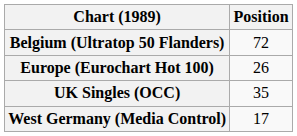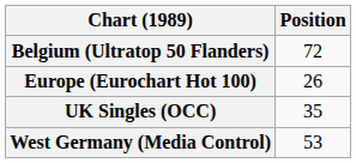 <table class="wikitable sortable plainrowheaders" style="text-align:center">
 <tr>
 <th>Chart (1989)</th>
 <th>Position</th>
 </tr>
 <tr>
 <th scope="row">Belgium (Ultratop 50 Flanders)</th>
 <td>72</td>
 </tr>
 <tr>
 <th scope="row">Europe (Eurochart Hot 100)</th>
 <td>26</td>
 </tr>
 <tr>
 <th scope="row">UK Singles (OCC)</th>
 <td>35</td>
 </tr>
 <tr>
 <th scope="row">West Germany (Media Control)</th>
-<td>17</td>
+<td>53</td>
 </tr>
 </table>
